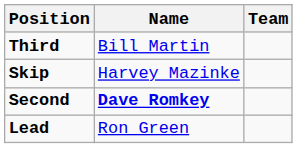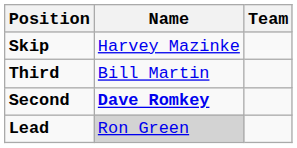 <table class="wikitable">
 <tr>
 <th><strong>Position</strong></th>
 <th><strong>Name</strong></th>
 <th><strong>Team</strong></th>
 </tr>
 <tr>
-<td><strong>Third</strong></td>
-<td><a href='#'>Bill Martin</a></td>
+<td><strong>Skip</strong></td>
+<td><a href='#'>Harvey Mazinke</a></td>
 <td></td>
 </tr>
 <tr>
-<td><strong>Skip</strong></td>
-<td><a href='#'>Harvey Mazinke</a></td>
+<td><strong>Third</strong></td>
+<td><a href='#'>Bill Martin</a></td>
 <td></td>
 </tr>
 <tr>
 <td><strong>Second</strong></td>
 <td><strong><a href='#'>Dave Romkey</a></strong></td>
 <td></td>
 </tr>
 <tr>
 <td><strong>Lead</strong></td>
-<td><a href='#'>Ron Green</a></td>
+<td style="background: lightgrey;"><a href='#'>Ron Green</a></td>
 <td></td>
 </tr>
 </table>
